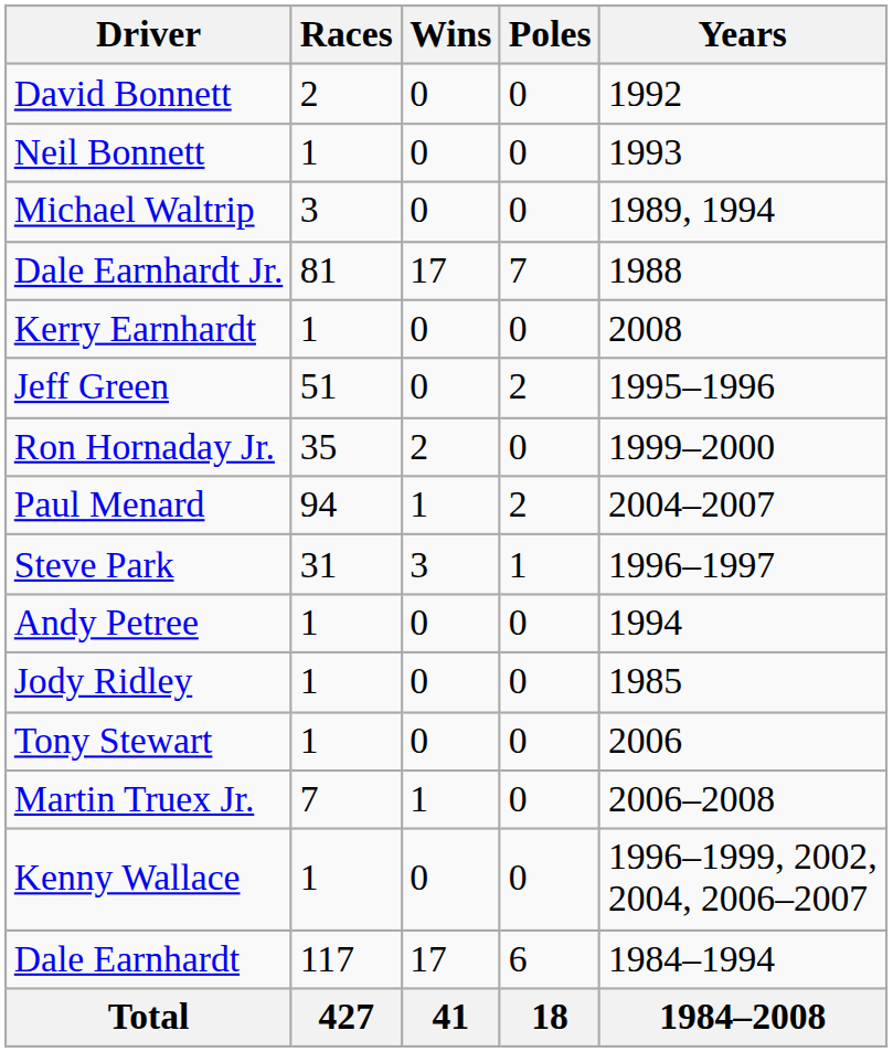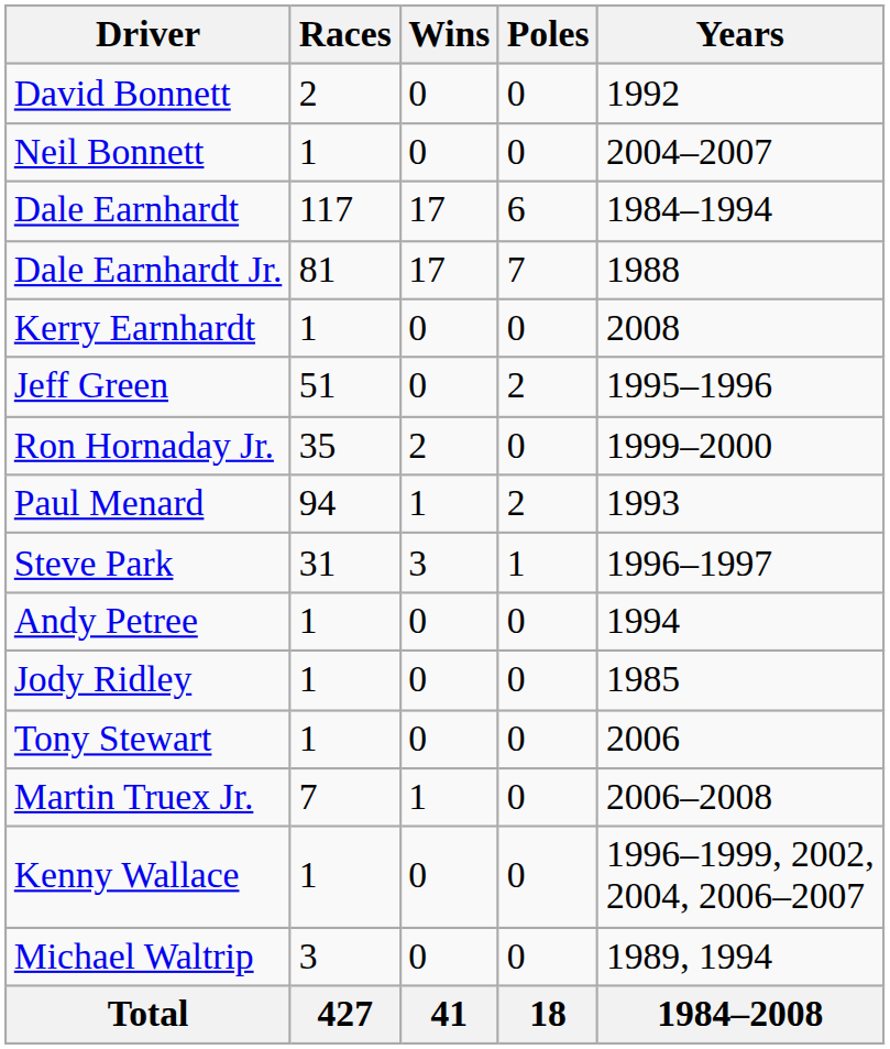 <table class="wikitable sortable">
 <tr>
 <th>Driver</th>
 <th>Races</th>
 <th>Wins</th>
 <th>Poles</th>
 <th>Years</th>
 </tr>
 <tr>
 <td><a href='#'>David Bonnett</a></td>
 <td>2</td>
 <td>0</td>
 <td>0</td>
 <td>1992</td>
 </tr>
 <tr>
 <td><a href='#'>Neil Bonnett</a></td>
 <td>1</td>
 <td>0</td>
 <td>0</td>
-<td>1993</td>
+<td>2004–2007</td>
 </tr>
 <tr>
-<td><a href='#'>Michael Waltrip</a></td>
-<td>3</td>
-<td>0</td>
-<td>0</td>
-<td>1989, 1994</td>
+<td><a href='#'>Dale Earnhardt</a></td>
+<td>117</td>
+<td>17</td>
+<td>6</td>
+<td>1984–1994</td>
 </tr>
 <tr>
 <td><a href='#'>Dale Earnhardt Jr.</a></td>
 <td>81</td>
 <td>17</td>
 <td>7</td>
 <td>1988</td>
 </tr>
 <tr>
 <td><a href='#'>Kerry Earnhardt</a></td>
 <td>1</td>
 <td>0</td>
 <td>0</td>
 <td>2008</td>
 </tr>
 <tr>
 <td><a href='#'>Jeff Green</a></td>
 <td>51</td>
 <td>0</td>
 <td>2</td>
 <td>1995–1996</td>
 </tr>
 <tr>
 <td><a href='#'>Ron Hornaday Jr.</a></td>
 <td>35</td>
 <td>2</td>
 <td>0</td>
 <td>1999–2000</td>
 </tr>
 <tr>
 <td><a href='#'>Paul Menard</a></td>
 <td>94</td>
 <td>1</td>
 <td>2</td>
-<td>2004–2007</td>
+<td>1993</td>
 </tr>
 <tr>
 <td><a href='#'>Steve Park</a></td>
 <td>31</td>
 <td>3</td>
 <td>1</td>
 <td>1996–1997</td>
 </tr>
 <tr>
 <td><a href='#'>Andy Petree</a></td>
 <td>1</td>
 <td>0</td>
 <td>0</td>
 <td>1994</td>
 </tr>
 <tr>
 <td><a href='#'>Jody Ridley</a></td>
 <td>1</td>
 <td>0</td>
 <td>0</td>
 <td>1985</td>
 </tr>
 <tr>
 <td><a href='#'>Tony Stewart</a></td>
 <td>1</td>
 <td>0</td>
 <td>0</td>
 <td>2006</td>
 </tr>
 <tr>
 <td><a href='#'>Martin Truex Jr.</a></td>
 <td>7</td>
 <td>1</td>
 <td>0</td>
 <td>2006–2008</td>
 </tr>
 <tr>
 <td><a href='#'>Kenny Wallace</a></td>
 <td>1</td>
 <td>0</td>
 <td>0</td>
 <td>1996–1999, 2002, <br>2004, 2006–2007</td>
 </tr>
 <tr>
-<td><a href='#'>Dale Earnhardt</a></td>
-<td>117</td>
-<td>17</td>
-<td>6</td>
-<td>1984–1994</td>
+<td><a href='#'>Michael Waltrip</a></td>
+<td>3</td>
+<td>0</td>
+<td>0</td>
+<td>1989, 1994</td>
 </tr>
 <tr>
 <th>Total</th>
 <th>427</th>
 <th>41</th>
 <th>18</th>
 <th>1984–2008</th>
 </tr>
 </table>
